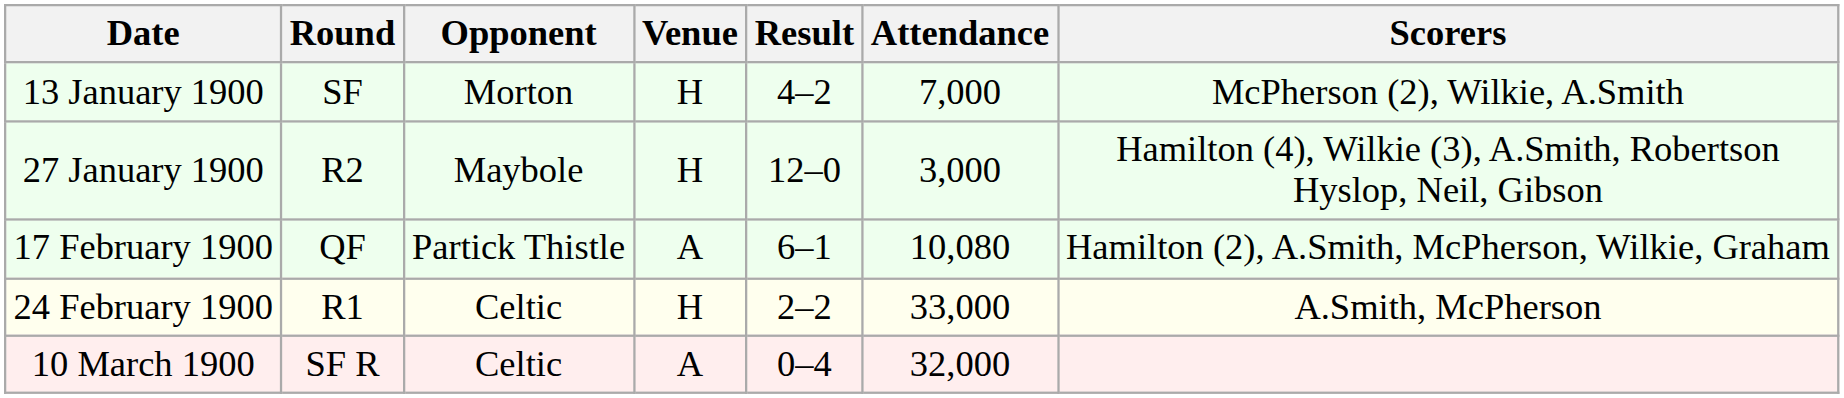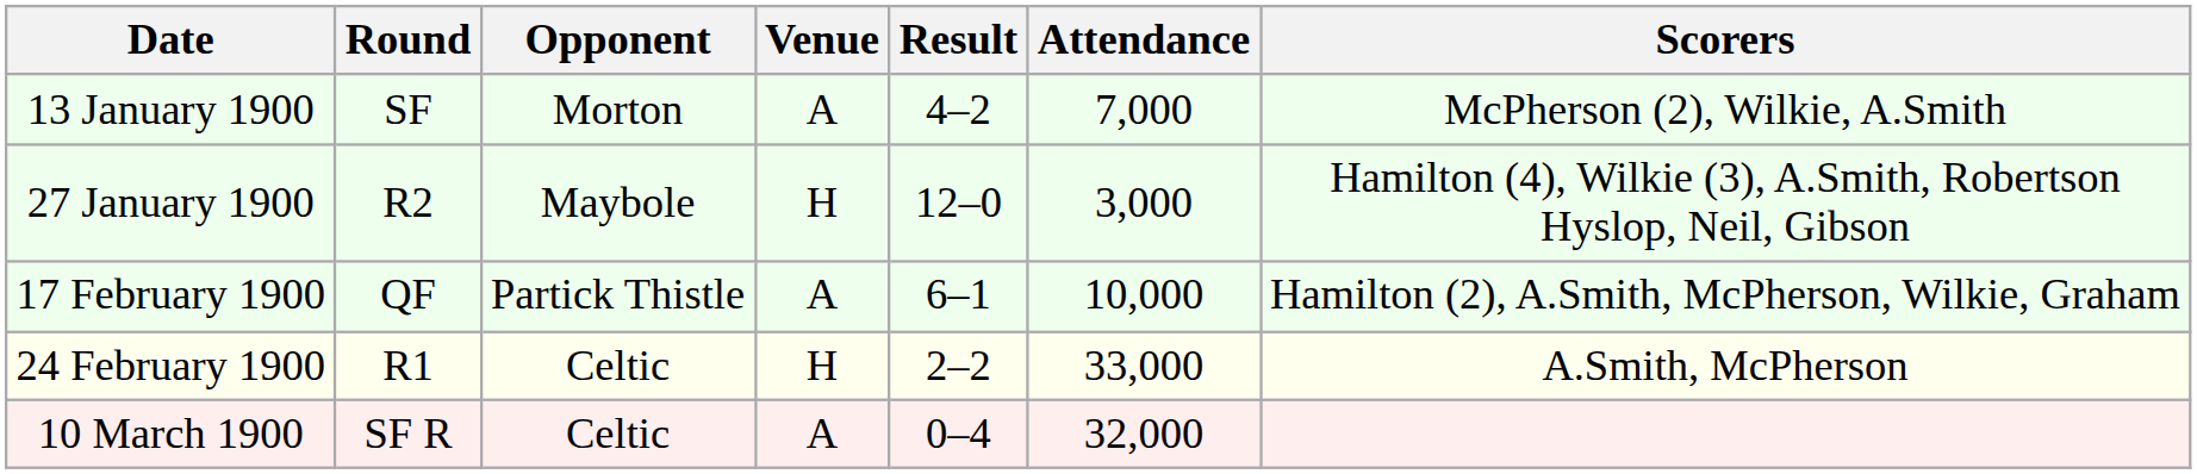 <table class="wikitable sortable" style="font-size:100%; text-align:center">
 <tr>
 <th>Date</th>
 <th>Round</th>
 <th>Opponent</th>
 <th>Venue</th>
 <th>Result</th>
 <th>Attendance</th>
 <th>Scorers</th>
 </tr>
 <tr bgcolor = "#EEFFEE">
 <td>13 January 1900</td>
 <td>SF</td>
 <td>Morton</td>
-<td>H</td>
+<td>A</td>
 <td>4–2</td>
 <td>7,000</td>
 <td>McPherson (2), Wilkie, A.Smith</td>
 </tr>
 <tr bgcolor = "#EEFFEE">
 <td>27 January 1900</td>
 <td>R2</td>
 <td>Maybole</td>
 <td>H</td>
 <td>12–0</td>
 <td>3,000</td>
 <td>Hamilton (4), Wilkie (3), A.Smith, Robertson<br>Hyslop, Neil, Gibson</td>
 </tr>
 <tr bgcolor = "#EEFFEE">
 <td>17 February 1900</td>
 <td>QF</td>
 <td>Partick Thistle</td>
 <td>A</td>
 <td>6–1</td>
-<td>10,080</td>
+<td>10,000</td>
 <td>Hamilton (2), A.Smith, McPherson, Wilkie, Graham</td>
 </tr>
 <tr bgcolor = "#FFFFEE">
 <td>24 February 1900</td>
 <td>R1</td>
 <td>Celtic</td>
 <td>H</td>
 <td>2–2</td>
 <td>33,000</td>
 <td>A.Smith, McPherson</td>
 </tr>
 <tr bgcolor = "#FFEEEE">
 <td>10 March 1900</td>
 <td>SF R</td>
 <td>Celtic</td>
 <td>A</td>
 <td>0–4</td>
 <td>32,000</td>
 <td></td>
 </tr>
 </table>
